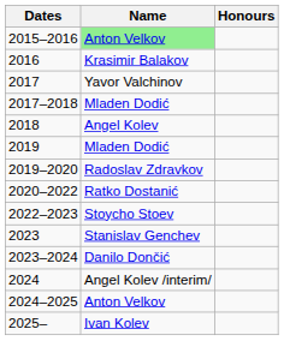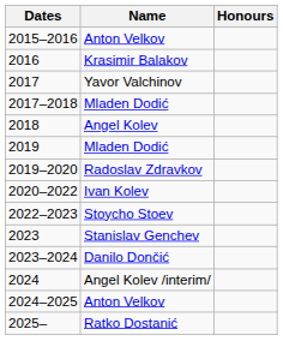 <table class="wikitable">
 <tr>
 <th>Dates</th>
 <th>Name</th>
 <th>Honours</th>
 </tr>
 <tr>
 <td>2015–2016</td>
-<td style="background: lightgreen;"> <a href='#'>Anton Velkov</a></td>
+<td> <a href='#'>Anton Velkov</a></td>
 <td></td>
 </tr>
 <tr>
 <td>2016</td>
 <td> <a href='#'>Krasimir Balakov</a></td>
 <td></td>
 </tr>
 <tr>
 <td>2017</td>
 <td> Yavor Valchinov</td>
 <td></td>
 </tr>
 <tr>
 <td>2017–2018</td>
 <td> <a href='#'>Mladen Dodić</a></td>
 <td></td>
 </tr>
 <tr>
 <td>2018</td>
 <td> <a href='#'>Angel Kolev</a></td>
 <td></td>
 </tr>
 <tr>
 <td>2019</td>
 <td> <a href='#'>Mladen Dodić</a></td>
 <td></td>
 </tr>
 <tr>
 <td>2019–2020</td>
 <td> <a href='#'>Radoslav Zdravkov</a></td>
 <td></td>
 </tr>
 <tr>
 <td>2020–2022</td>
-<td> <a href='#'>Ratko Dostanić</a></td>
+<td> <a href='#'>Ivan Kolev</a></td>
 </tr>
 <tr>
 <td>2022–2023</td>
 <td> <a href='#'>Stoycho Stoev</a></td>
 <td></td>
 </tr>
 <tr>
 <td>2023</td>
 <td> <a href='#'>Stanislav Genchev</a></td>
 <td></td>
 </tr>
 <tr>
 <td>2023–2024</td>
 <td> <a href='#'>Danilo Dončić</a></td>
 <td></td>
 </tr>
 <tr>
 <td>2024</td>
 <td> Angel Kolev /interim/</td>
 <td></td>
 </tr>
 <tr>
 <td>2024–2025</td>
 <td> <a href='#'>Anton Velkov</a></td>
 <td></td>
 </tr>
 <tr>
 <td>2025–</td>
-<td> <a href='#'>Ivan Kolev</a></td>
+<td> <a href='#'>Ratko Dostanić</a></td>
 <td></td>
 </tr>
 </table>
